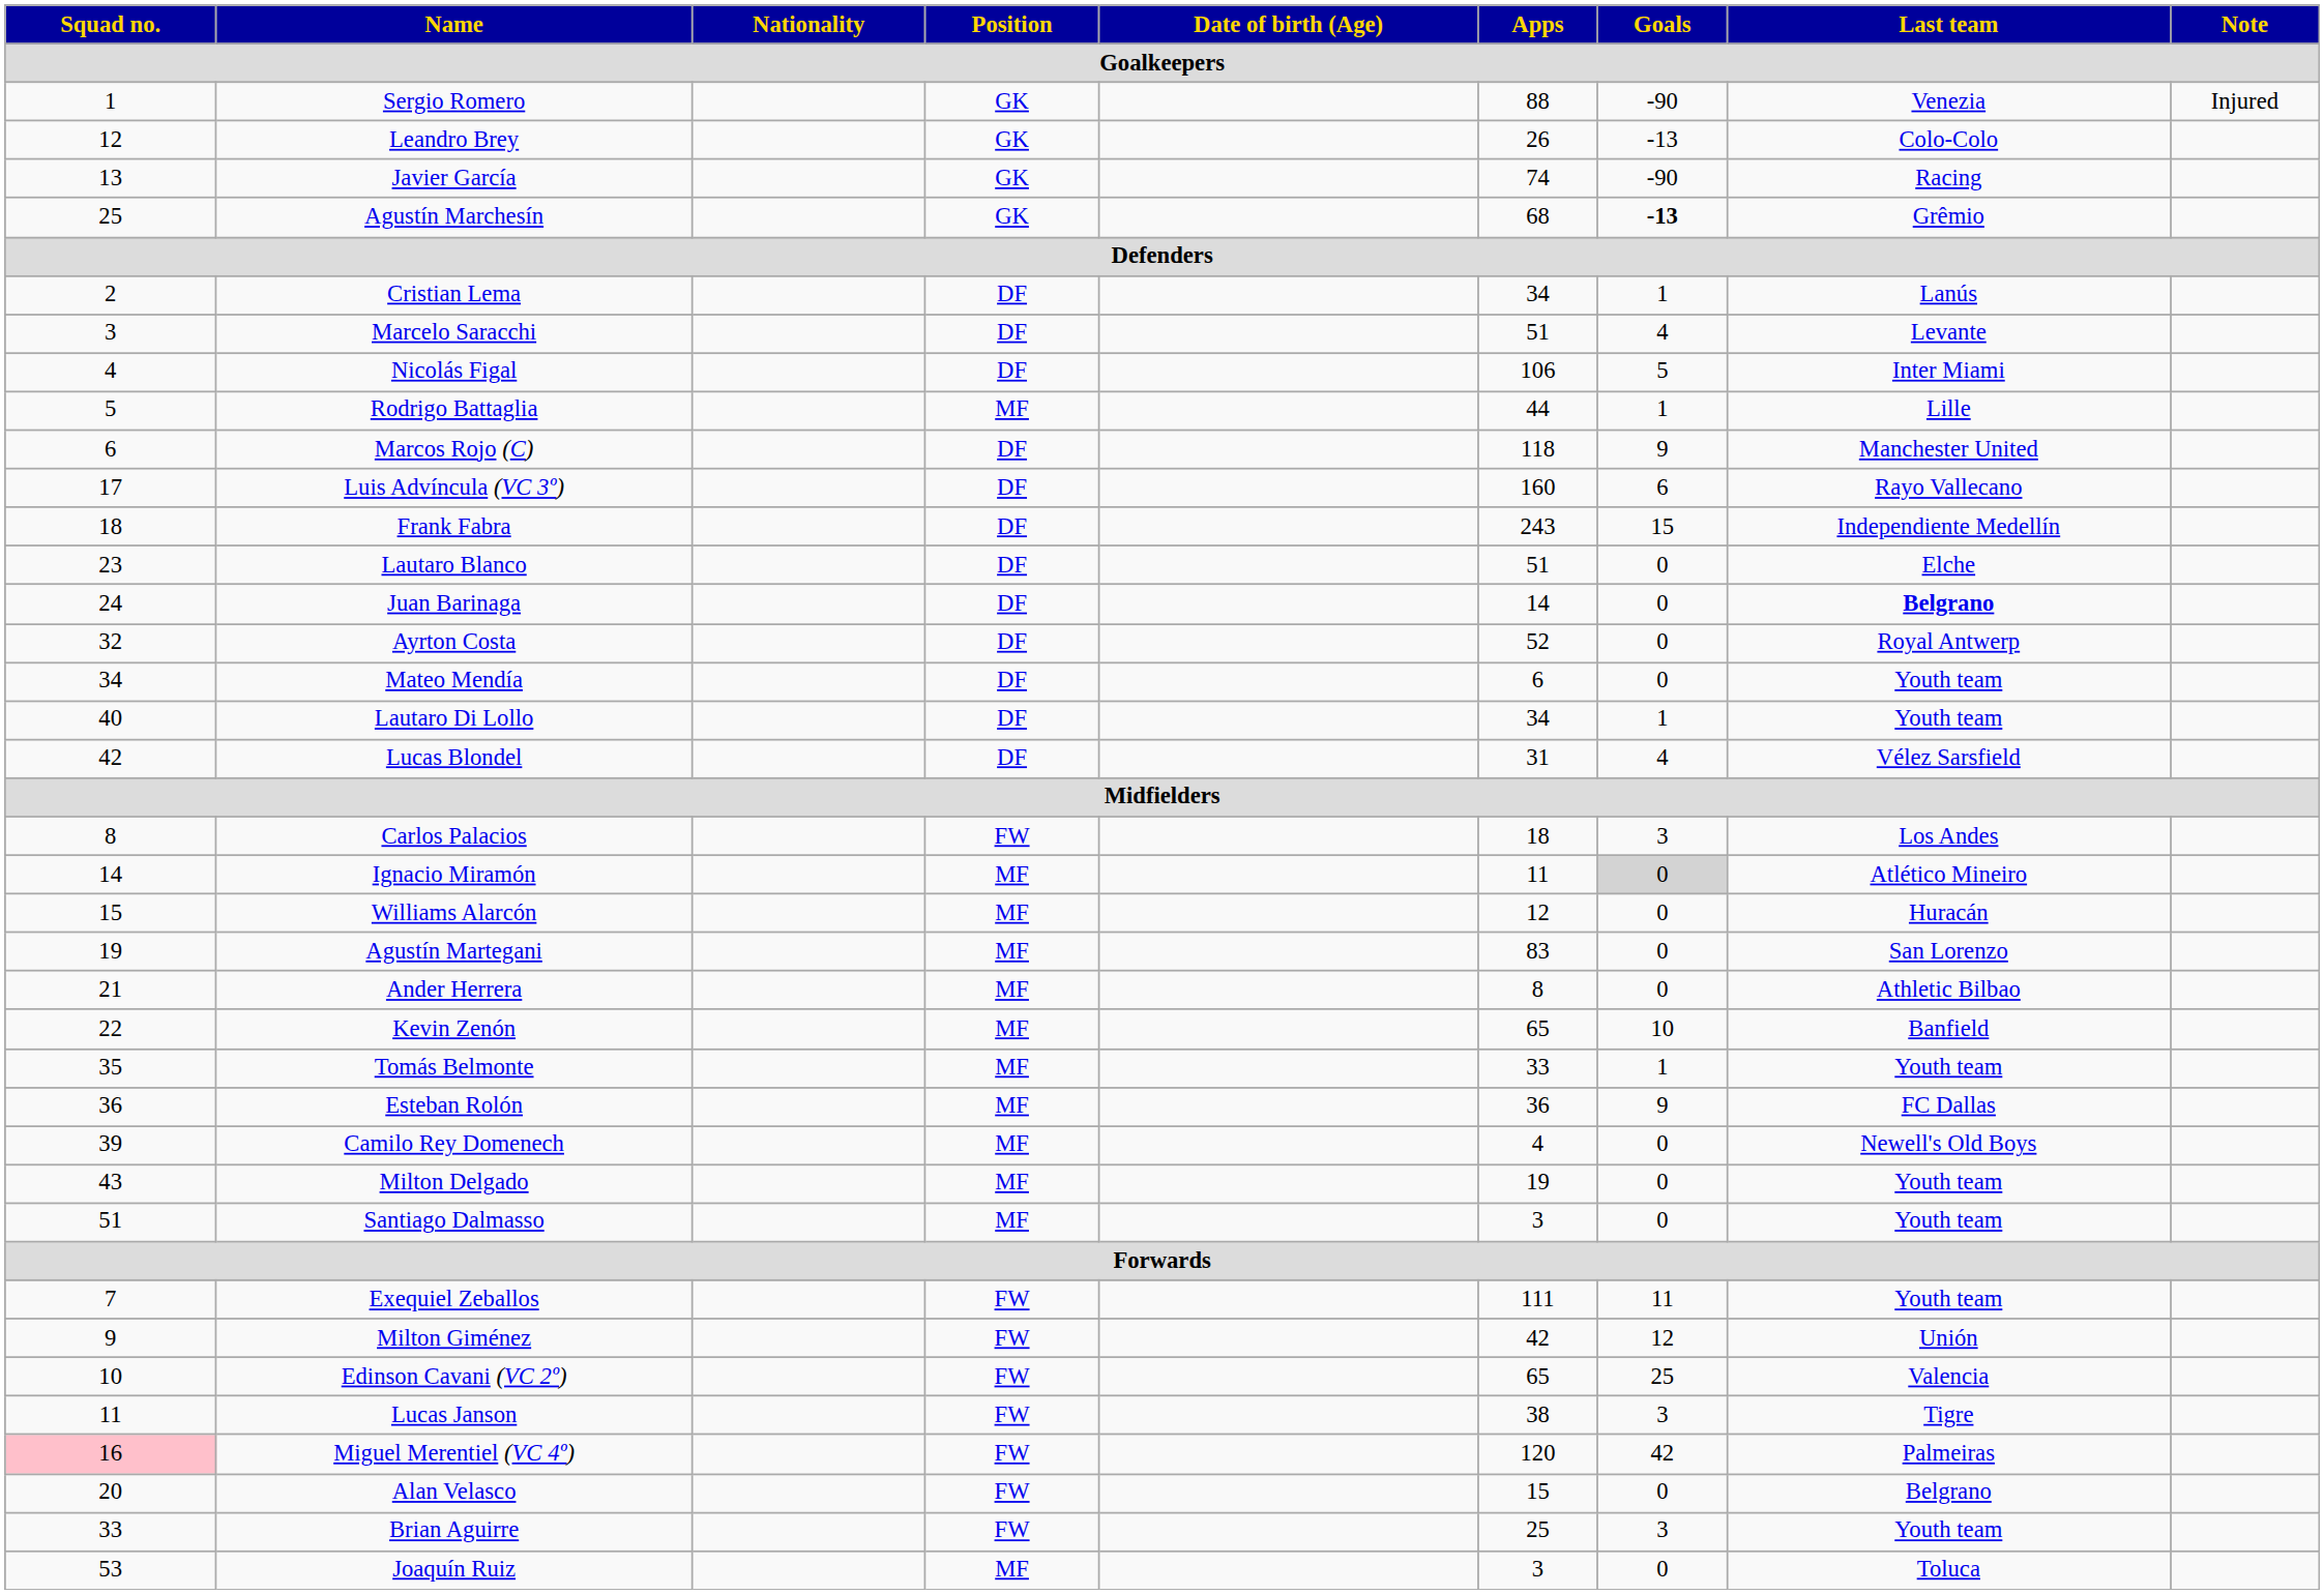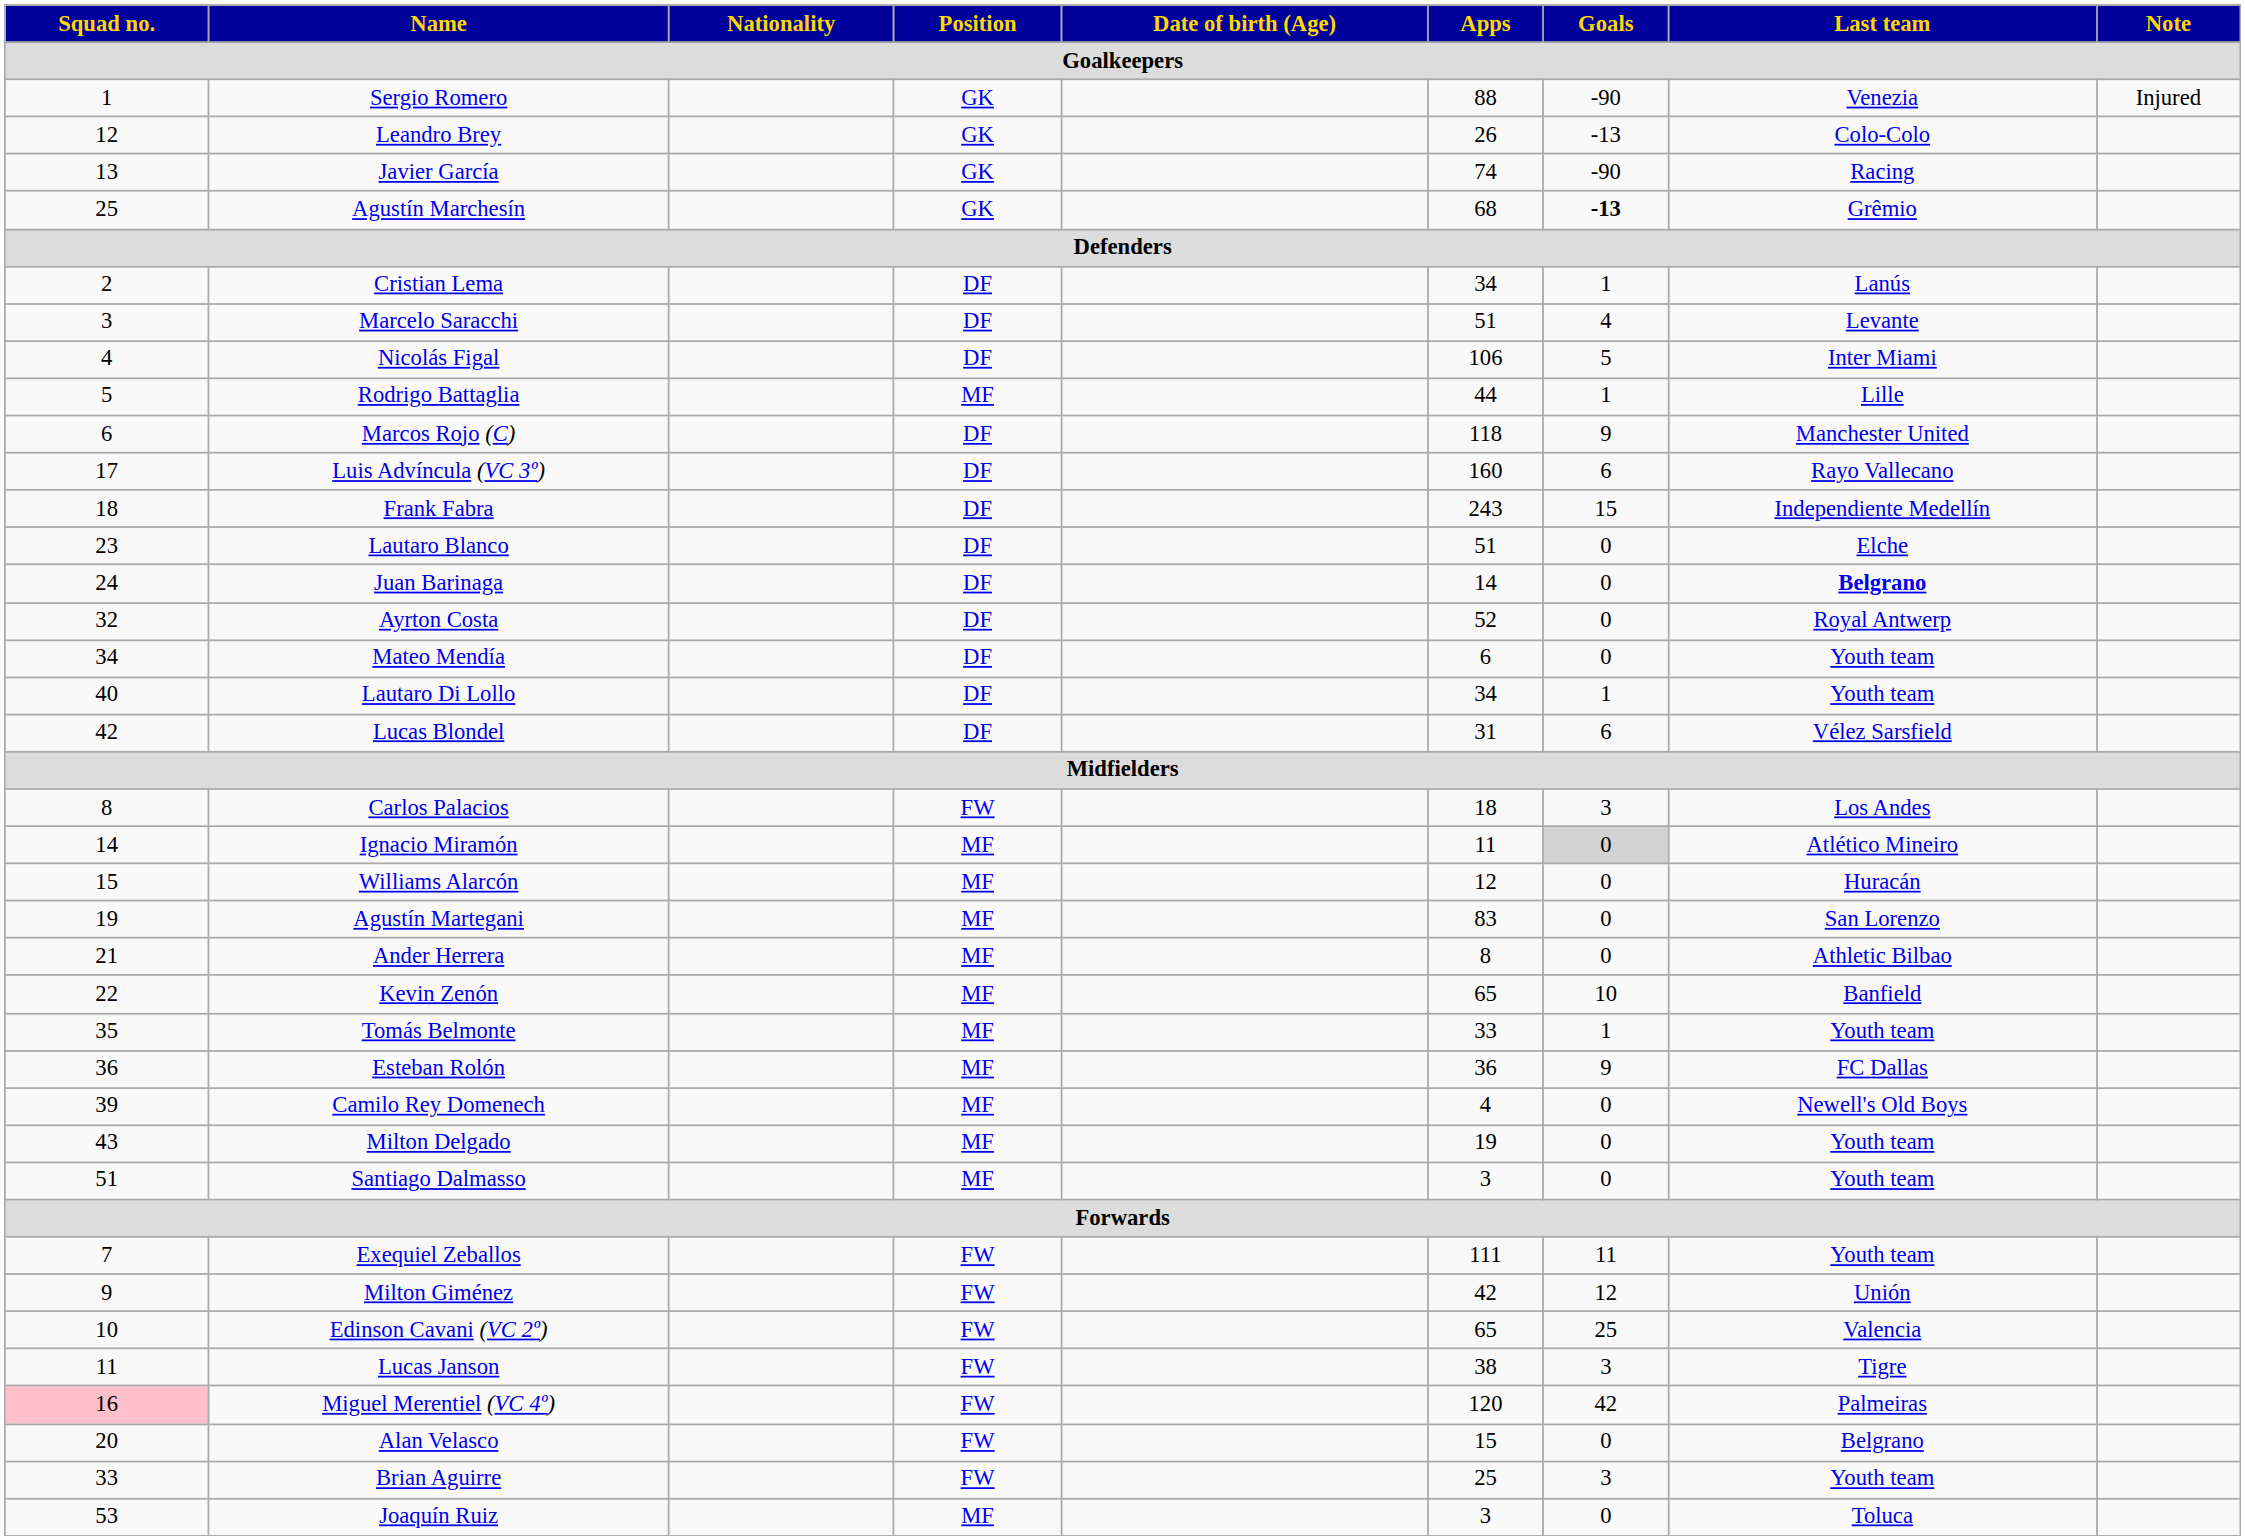 <table class="wikitable"  style="text-align:center; font-size:80%; width:100%;">
 <tr>
 <th style="background:#00009B; color:gold; text-align:center;">Squad no.</th>
 <th style="background:#00009B; color:gold; text-align:center;">Name</th>
 <th style="background:#00009B; color:gold; text-align:center;">Nationality</th>
 <th style="background:#00009B; color:gold; text-align:center;">Position</th>
 <th style="background:#00009B; color:gold; text-align:center;">Date of birth (Age)</th>
 <th style="background:#00009B; color:gold; text-align:center;">Apps</th>
 <th style="background:#00009B; color:gold; text-align:center;">Goals</th>
 <th style="background:#00009B; color:gold; text-align:center;">Last team</th>
 <th style="background:#00009B; color:gold; text-align:center;">Note</th>
 </tr>
 <tr>
 <th colspan="9"  style="background:#dcdcdc; text-align:center;">Goalkeepers</th>
 </tr>
 <tr>
 <td>1</td>
 <td><a href='#'>Sergio Romero</a></td>
 <td></td>
 <td><a href='#'>GK</a></td>
 <td></td>
 <td>88</td>
 <td>-90</td>
 <td> <a href='#'>Venezia</a></td>
 <td>Injured</td>
 </tr>
 <tr>
 <td>12</td>
 <td><a href='#'>Leandro Brey</a></td>
 <td></td>
 <td><a href='#'>GK</a></td>
 <td></td>
 <td>26</td>
 <td>-13</td>
 <td> <a href='#'>Colo-Colo</a></td>
 <td></td>
 </tr>
 <tr>
 <td>13</td>
 <td><a href='#'>Javier García</a></td>
 <td></td>
 <td><a href='#'>GK</a></td>
 <td></td>
 <td>74</td>
 <td>-90</td>
 <td> <a href='#'>Racing</a></td>
 <td></td>
 </tr>
 <tr>
 <td>25</td>
 <td><a href='#'>Agustín Marchesín</a></td>
 <td></td>
 <td><a href='#'>GK</a></td>
 <td></td>
 <td>68</td>
 <td><strong>-13</strong></td>
 <td> <a href='#'>Grêmio</a></td>
 <td></td>
 </tr>
 <tr>
 <th colspan="9"  style="background:#dcdcdc; text-align:center;">Defenders</th>
 </tr>
 <tr>
 <td>2</td>
 <td><a href='#'>Cristian Lema</a></td>
 <td></td>
 <td><a href='#'>DF</a></td>
 <td></td>
 <td>34</td>
 <td>1</td>
 <td> <a href='#'>Lanús</a></td>
 <td></td>
 </tr>
 <tr>
 <td>3</td>
 <td><a href='#'>Marcelo Saracchi</a></td>
 <td></td>
 <td><a href='#'>DF</a></td>
 <td></td>
 <td>51</td>
 <td>4</td>
 <td> <a href='#'>Levante</a></td>
 <td></td>
 </tr>
 <tr>
 <td>4</td>
 <td><a href='#'>Nicolás Figal</a></td>
 <td></td>
 <td><a href='#'>DF</a></td>
 <td></td>
 <td>106</td>
 <td>5</td>
 <td> <a href='#'>Inter Miami</a></td>
 <td></td>
 </tr>
 <tr>
 <td>5</td>
 <td><a href='#'>Rodrigo Battaglia</a></td>
 <td></td>
 <td><a href='#'>MF</a></td>
 <td></td>
 <td>44</td>
 <td>1</td>
 <td> <a href='#'>Lille</a></td>
 <td></td>
 </tr>
 <tr>
 <td>6</td>
 <td><a href='#'>Marcos Rojo</a> <em>(<a href='#'>C</a>)</em></td>
 <td></td>
 <td><a href='#'>DF</a></td>
 <td></td>
 <td>118</td>
 <td>9</td>
 <td> <a href='#'>Manchester United</a></td>
 <td></td>
 </tr>
 <tr>
 <td>17</td>
 <td><a href='#'>Luis Advíncula</a> <em>(<a href='#'>VC 3º</a>)</em></td>
 <td></td>
 <td><a href='#'>DF</a></td>
 <td></td>
 <td>160</td>
 <td>6</td>
 <td> <a href='#'>Rayo Vallecano</a></td>
 <td></td>
 </tr>
 <tr>
 <td>18</td>
 <td><a href='#'>Frank Fabra</a></td>
 <td></td>
 <td><a href='#'>DF</a></td>
 <td></td>
 <td>243</td>
 <td>15</td>
 <td> <a href='#'>Independiente Medellín</a></td>
 <td></td>
 </tr>
 <tr>
 <td>23</td>
 <td><a href='#'>Lautaro Blanco</a></td>
 <td></td>
 <td><a href='#'>DF</a></td>
 <td></td>
 <td>51</td>
 <td>0</td>
 <td> <a href='#'>Elche</a></td>
 <td></td>
 </tr>
 <tr>
 <td>24</td>
 <td><a href='#'>Juan Barinaga</a></td>
 <td></td>
 <td><a href='#'>DF</a></td>
 <td></td>
 <td>14</td>
 <td>0</td>
 <td><strong> <a href='#'>Belgrano</a></strong></td>
 <td></td>
 </tr>
 <tr>
 <td>32</td>
 <td><a href='#'>Ayrton Costa</a></td>
 <td></td>
 <td><a href='#'>DF</a></td>
 <td></td>
 <td>52</td>
 <td>0</td>
 <td> <a href='#'>Royal Antwerp</a></td>
 <td></td>
 </tr>
 <tr>
 <td>34</td>
 <td><a href='#'>Mateo Mendía</a></td>
 <td></td>
 <td><a href='#'>DF</a></td>
 <td></td>
 <td>6</td>
 <td>0</td>
 <td> <a href='#'>Youth team</a></td>
 <td></td>
 </tr>
 <tr>
 <td>40</td>
 <td><a href='#'>Lautaro Di Lollo</a></td>
 <td></td>
 <td><a href='#'>DF</a></td>
 <td></td>
 <td>34</td>
 <td>1</td>
 <td> <a href='#'>Youth team</a></td>
 <td></td>
 </tr>
 <tr>
 <td>42</td>
 <td><a href='#'>Lucas Blondel</a></td>
 <td></td>
 <td><a href='#'>DF</a></td>
 <td></td>
 <td>31</td>
-<td>4</td>
+<td>6</td>
 <td> <a href='#'>Vélez Sarsfield</a></td>
 <td></td>
 </tr>
 <tr>
 <th colspan="9"  style="background:#dcdcdc; text-align:center;">Midfielders</th>
 </tr>
 <tr>
 <td>8</td>
 <td><a href='#'>Carlos Palacios</a></td>
 <td></td>
 <td><a href='#'>FW</a></td>
 <td></td>
 <td>18</td>
 <td>3</td>
 <td> <a href='#'>Los Andes</a></td>
 <td></td>
 </tr>
 <tr>
 <td>14</td>
 <td><a href='#'>Ignacio Miramón</a></td>
 <td></td>
 <td><a href='#'>MF</a></td>
 <td></td>
 <td>11</td>
 <td style="background: lightgrey;">0</td>
 <td> <a href='#'>Atlético Mineiro</a></td>
 <td></td>
 </tr>
 <tr>
 <td>15</td>
 <td><a href='#'>Williams Alarcón</a></td>
 <td></td>
 <td><a href='#'>MF</a></td>
 <td></td>
 <td>12</td>
 <td>0</td>
 <td> <a href='#'>Huracán</a></td>
 <td></td>
 </tr>
 <tr>
 <td>19</td>
 <td><a href='#'>Agustín Martegani</a></td>
 <td></td>
 <td><a href='#'>MF</a></td>
 <td></td>
 <td>83</td>
 <td>0</td>
 <td> <a href='#'>San Lorenzo</a></td>
 <td></td>
 </tr>
 <tr>
 <td>21</td>
 <td><a href='#'>Ander Herrera</a></td>
 <td></td>
 <td><a href='#'>MF</a></td>
 <td></td>
 <td>8</td>
 <td>0</td>
 <td> <a href='#'>Athletic Bilbao</a></td>
 <td></td>
 </tr>
 <tr>
 <td>22</td>
 <td><a href='#'>Kevin Zenón</a></td>
 <td></td>
 <td><a href='#'>MF</a></td>
 <td></td>
 <td>65</td>
 <td>10</td>
 <td> <a href='#'>Banfield</a></td>
 <td></td>
 </tr>
 <tr>
 <td>35</td>
 <td><a href='#'>Tomás Belmonte</a></td>
 <td></td>
 <td><a href='#'>MF</a></td>
 <td></td>
 <td>33</td>
 <td>1</td>
 <td> <a href='#'>Youth team</a></td>
 <td></td>
 </tr>
 <tr>
 <td>36</td>
 <td><a href='#'>Esteban Rolón</a></td>
 <td></td>
 <td><a href='#'>MF</a></td>
 <td></td>
 <td>36</td>
 <td>9</td>
 <td> <a href='#'>FC Dallas</a></td>
 <td></td>
 </tr>
 <tr>
 <td>39</td>
 <td><a href='#'>Camilo Rey Domenech</a></td>
 <td></td>
 <td><a href='#'>MF</a></td>
 <td></td>
 <td>4</td>
 <td>0</td>
 <td> <a href='#'>Newell's Old Boys</a></td>
 <td></td>
 </tr>
 <tr>
 <td>43</td>
 <td><a href='#'>Milton Delgado</a></td>
 <td></td>
 <td><a href='#'>MF</a></td>
 <td></td>
 <td>19</td>
 <td>0</td>
 <td> <a href='#'>Youth team</a></td>
 <td></td>
 </tr>
 <tr>
 <td>51</td>
 <td><a href='#'>Santiago Dalmasso</a></td>
 <td></td>
 <td><a href='#'>MF</a></td>
 <td></td>
 <td>3</td>
 <td>0</td>
 <td> <a href='#'>Youth team</a></td>
 <td></td>
 </tr>
 <tr>
 <th colspan="9"  style="background:#dcdcdc; text-align:center;">Forwards</th>
 </tr>
 <tr>
 <td>7</td>
 <td><a href='#'>Exequiel Zeballos</a></td>
 <td></td>
 <td><a href='#'>FW</a></td>
 <td></td>
 <td>111</td>
 <td>11</td>
 <td> <a href='#'>Youth team</a></td>
 <td></td>
 </tr>
 <tr>
 <td>9</td>
 <td><a href='#'>Milton Giménez</a></td>
 <td></td>
 <td><a href='#'>FW</a></td>
 <td></td>
 <td>42</td>
 <td>12</td>
 <td> <a href='#'>Unión</a></td>
 <td></td>
 </tr>
 <tr>
 <td>10</td>
 <td><a href='#'>Edinson Cavani</a> <em>(<a href='#'>VC 2º</a>)</em></td>
 <td></td>
 <td><a href='#'>FW</a></td>
 <td></td>
 <td>65</td>
 <td>25</td>
 <td> <a href='#'>Valencia</a></td>
 <td></td>
 </tr>
 <tr>
 <td>11</td>
 <td><a href='#'>Lucas Janson</a></td>
 <td></td>
 <td><a href='#'>FW</a></td>
 <td></td>
 <td>38</td>
 <td>3</td>
 <td> <a href='#'>Tigre</a></td>
 <td></td>
 </tr>
 <tr>
 <td style="background: pink;">16</td>
 <td><a href='#'>Miguel Merentiel</a> <em>(<a href='#'>VC 4º</a>)</em></td>
 <td></td>
 <td><a href='#'>FW</a></td>
 <td></td>
 <td>120</td>
 <td>42</td>
 <td> <a href='#'>Palmeiras</a></td>
 <td></td>
 </tr>
 <tr>
 <td>20</td>
 <td><a href='#'>Alan Velasco</a></td>
 <td></td>
 <td><a href='#'>FW</a></td>
 <td></td>
 <td>15</td>
 <td>0</td>
 <td> <a href='#'>Belgrano</a></td>
 <td></td>
 </tr>
 <tr>
 <td>33</td>
 <td><a href='#'>Brian Aguirre</a></td>
 <td></td>
 <td><a href='#'>FW</a></td>
 <td></td>
 <td>25</td>
 <td>3</td>
 <td> <a href='#'>Youth team</a></td>
 <td></td>
 </tr>
 <tr>
 <td>53</td>
 <td><a href='#'>Joaquín Ruiz</a></td>
 <td></td>
 <td><a href='#'>MF</a></td>
 <td></td>
 <td>3</td>
 <td>0</td>
 <td> <a href='#'>Toluca</a></td>
 <td></td>
 </tr>
 </table>
